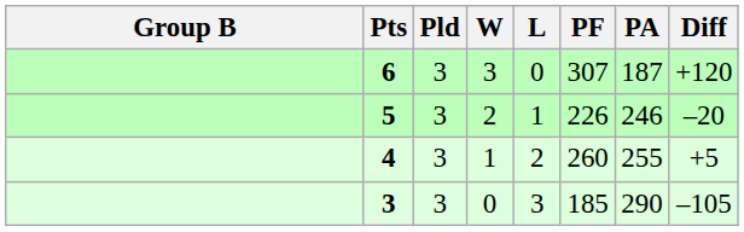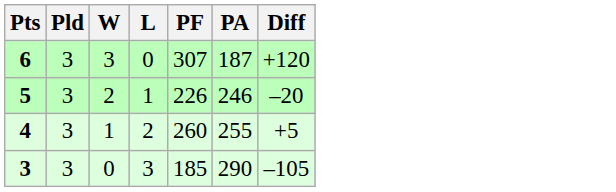 <table class=wikitable style="text-align:center">
 <tr>
-<th width=200>Group B</th>
 <th width=20>Pts</th>
 <th width=20>Pld</th>
 <th width=20>W</th>
 <th width=20>L</th>
 <th width=20>PF</th>
 <th width=20>PA</th>
 <th width=20>Diff</th>
 </tr>
 <tr style="background:#bbffbb">
-<td style="text-align:left"></td>
 <td><strong>6</strong></td>
 <td>3</td>
 <td>3</td>
 <td>0</td>
 <td>307</td>
 <td>187</td>
 <td>+120</td>
 </tr>
 <tr style="background:#bbffbb">
-<td style="text-align:left"></td>
 <td><strong>5</strong></td>
 <td>3</td>
 <td>2</td>
 <td>1</td>
 <td>226</td>
 <td>246</td>
 <td>–20</td>
 </tr>
 <tr style="background:#ddffdd">
-<td style="text-align:left"></td>
 <td><strong>4</strong></td>
 <td>3</td>
 <td>1</td>
 <td>2</td>
 <td>260</td>
 <td>255</td>
 <td>+5</td>
 </tr>
 <tr style="background:#ddffdd">
-<td style="text-align:left"></td>
 <td><strong>3</strong></td>
 <td>3</td>
 <td>0</td>
 <td>3</td>
 <td>185</td>
 <td>290</td>
 <td>–105</td>
 </tr>
 </table>
